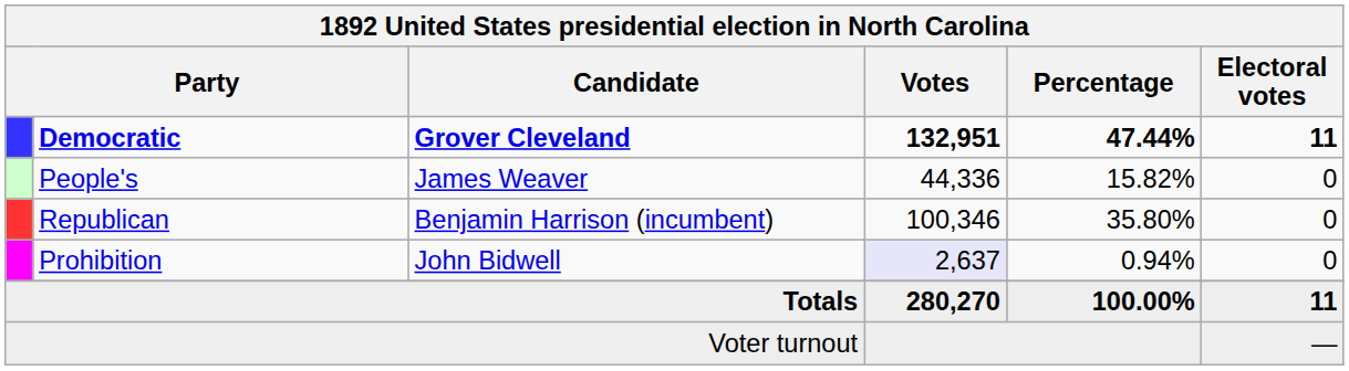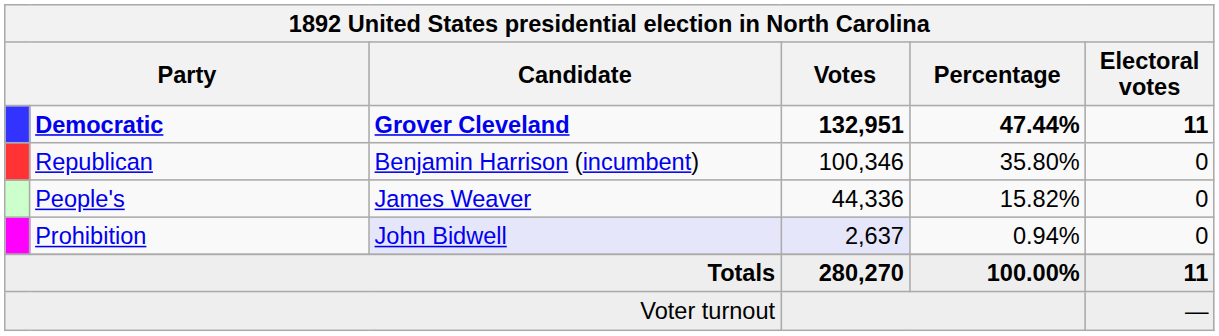 <table class="wikitable" style="font-size: 95%;">
 <tr>
 <th colspan="6">1892 United States presidential election in North Carolina</th>
 </tr>
 <tr>
 <th colspan="2" style="width: 15em">Party</th>
 <th style="width: 17em">Candidate</th>
 <th style="width: 5em">Votes</th>
 <th style="width: 7em">Percentage</th>
 <th style="width: 5em">Electoral votes</th>
 </tr>
 <tr>
 <th style="background-color:#3333FF; width: 3px"></th>
 <td style="width: 130px"><strong><a href='#'>Democratic</a></strong></td>
 <td><strong><a href='#'>Grover Cleveland</a></strong></td>
 <td align="right"><strong>132,951</strong></td>
 <td align="right"><strong>47.44%</strong></td>
 <td align="right"><strong>11</strong></td>
 </tr>
 <tr>
+<th style="background-color:#FF3333; width: 3px"></th>
+<td style="width: 130px"><a href='#'>Republican</a></td>
+<td><a href='#'>Benjamin Harrison</a> (<a href='#'>incumbent</a>)</td>
+<td align="right">100,346</td>
+<td align="right">35.80%</td>
+<td align="right">0</td>
+</tr>
+<tr>
 <th style="background-color:#CCFFCC; width: 3px"></th>
 <td style="width: 130px"><a href='#'>People's</a></td>
 <td><a href='#'>James Weaver</a></td>
 <td align="right">44,336</td>
 <td align="right">15.82%</td>
 <td align="right">0</td>
 </tr>
 <tr>
-<th style="background-color:#FF3333; width: 3px"></th>
-<td style="width: 130px"><a href='#'>Republican</a></td>
-<td><a href='#'>Benjamin Harrison</a> (<a href='#'>incumbent</a>)</td>
-<td align="right">100,346</td>
-<td align="right">35.80%</td>
-<td align="right">0</td>
-</tr>
-<tr>
 <th style="background-color:#FF00FF; width: 3px"></th>
 <td style="width: 130px"><a href='#'>Prohibition</a></td>
-<td><a href='#'>John Bidwell</a></td>
+<td style="background: lavender;"><a href='#'>John Bidwell</a></td>
 <td align="right" style="background: lavender;">2,637</td>
 <td align="right">0.94%</td>
 <td align="right">0</td>
 </tr>
 <tr>
 </tr>
 <tr bgcolor="#EEEEEE">
 <td colspan="3" align="right"><strong>Totals</strong></td>
 <td align="right"><strong>280,270</strong></td>
 <td align="right"><strong>100.00%</strong></td>
 <td align="right"><strong>11</strong></td>
 </tr>
 <tr bgcolor="#EEEEEE">
 <td colspan="3" align="right">Voter turnout</td>
 <td colspan="2" align="right"></td>
 <td align="right">—</td>
 </tr>
 </table>
